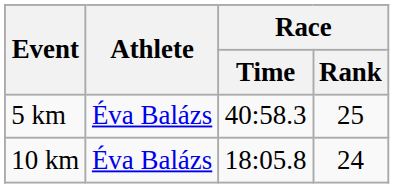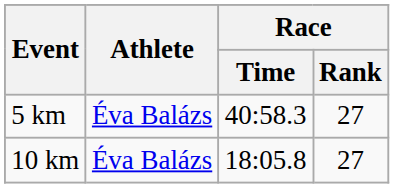 <table class="wikitable" border="1" style="font-size:90%">
 <tr>
 <th rowspan=2>Event</th>
 <th rowspan=2>Athlete</th>
 <th colspan=2>Race</th>
 </tr>
 <tr>
 <th>Time</th>
 <th>Rank</th>
 </tr>
 <tr>
 <td>5 km</td>
 <td><a href='#'>Éva Balázs</a></td>
 <td align=center>40:58.3</td>
-<td align=center>25</td>
+<td align=center>27</td>
 </tr>
 <tr>
 <td>10 km</td>
 <td><a href='#'>Éva Balázs</a></td>
 <td align=center>18:05.8</td>
-<td align=center>24</td>
+<td align=center>27</td>
 </tr>
 </table>
